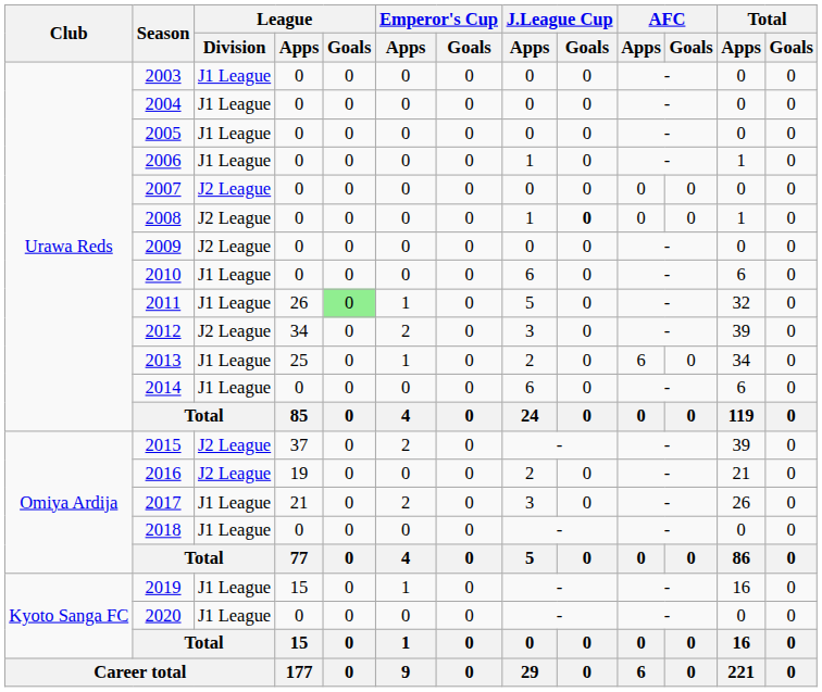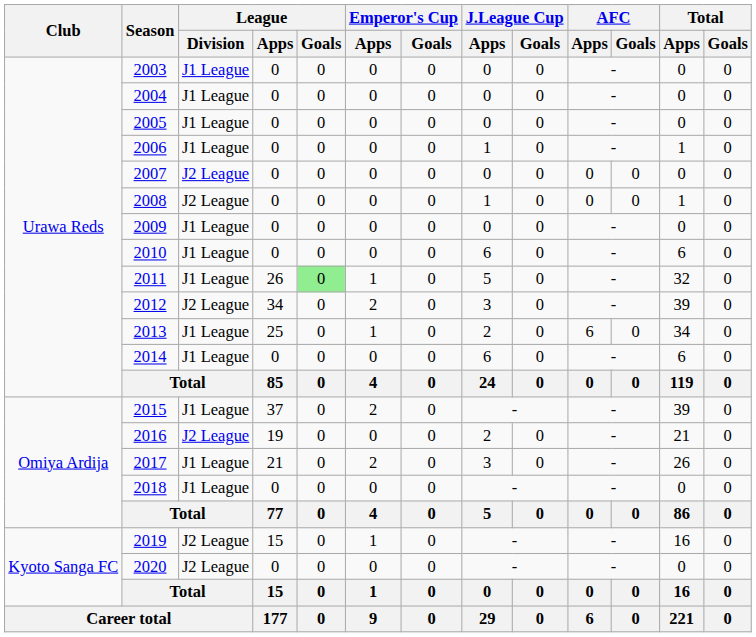 <table class="wikitable" style="text-align:center;">
 <tr>
 <th rowspan="2">Club</th>
 <th rowspan="2">Season</th>
 <th colspan="3">League</th>
 <th colspan="2"><a href='#'>Emperor's Cup</a></th>
 <th colspan="2"><a href='#'>J.League Cup</a></th>
 <th colspan="2"><a href='#'>AFC</a></th>
 <th colspan="2">Total</th>
 </tr>
 <tr>
 <th>Division</th>
 <th>Apps</th>
 <th>Goals</th>
 <th>Apps</th>
 <th>Goals</th>
 <th>Apps</th>
 <th>Goals</th>
 <th>Apps</th>
 <th>Goals</th>
 <th>Apps</th>
 <th>Goals</th>
 </tr>
 <tr>
 <td rowspan="13"><a href='#'>Urawa Reds</a></td>
 <td><a href='#'>2003</a></td>
 <td><a href='#'>J1 League</a></td>
 <td>0</td>
 <td>0</td>
 <td>0</td>
 <td>0</td>
 <td>0</td>
 <td>0</td>
 <td colspan="2">-</td>
 <td>0</td>
 <td>0</td>
 </tr>
 <tr>
 <td><a href='#'>2004</a></td>
 <td>J1 League</td>
 <td>0</td>
 <td>0</td>
 <td>0</td>
 <td>0</td>
 <td>0</td>
 <td>0</td>
 <td colspan="2">-</td>
 <td>0</td>
 <td>0</td>
 </tr>
 <tr>
 <td><a href='#'>2005</a></td>
 <td>J1 League</td>
 <td>0</td>
 <td>0</td>
 <td>0</td>
 <td>0</td>
 <td>0</td>
 <td>0</td>
 <td colspan="2">-</td>
 <td>0</td>
 <td>0</td>
 </tr>
 <tr>
 <td><a href='#'>2006</a></td>
 <td>J1 League</td>
 <td>0</td>
 <td>0</td>
 <td>0</td>
 <td>0</td>
 <td>1</td>
 <td>0</td>
 <td colspan="2">-</td>
 <td>1</td>
 <td>0</td>
 </tr>
 <tr>
 <td><a href='#'>2007</a></td>
 <td><a href='#'>J2 League</a></td>
 <td>0</td>
 <td>0</td>
 <td>0</td>
 <td>0</td>
 <td>0</td>
 <td>0</td>
 <td>0</td>
 <td>0</td>
 <td>0</td>
 <td>0</td>
 </tr>
 <tr>
 <td><a href='#'>2008</a></td>
 <td>J2 League</td>
 <td>0</td>
 <td>0</td>
 <td>0</td>
 <td>0</td>
 <td>1</td>
-<td><strong>0</strong></td>
+<td>0</td>
 <td>0</td>
 <td>0</td>
 <td>1</td>
 <td>0</td>
 </tr>
 <tr>
 <td><a href='#'>2009</a></td>
-<td>J2 League</td>
+<td>J1 League</td>
 <td>0</td>
 <td>0</td>
 <td>0</td>
 <td>0</td>
 <td>0</td>
 <td>0</td>
 <td colspan="2">-</td>
 <td>0</td>
 <td>0</td>
 </tr>
 <tr>
 <td><a href='#'>2010</a></td>
 <td>J1 League</td>
 <td>0</td>
 <td>0</td>
 <td>0</td>
 <td>0</td>
 <td>6</td>
 <td>0</td>
 <td colspan="2">-</td>
 <td>6</td>
 <td>0</td>
 </tr>
 <tr>
 <td><a href='#'>2011</a></td>
 <td>J1 League</td>
 <td>26</td>
 <td style="background: lightgreen;">0</td>
 <td>1</td>
 <td>0</td>
 <td>5</td>
 <td>0</td>
 <td colspan="2">-</td>
 <td>32</td>
 <td>0</td>
 </tr>
 <tr>
 <td><a href='#'>2012</a></td>
 <td>J2 League</td>
 <td>34</td>
 <td>0</td>
 <td>2</td>
 <td>0</td>
 <td>3</td>
 <td>0</td>
 <td colspan="2">-</td>
 <td>39</td>
 <td>0</td>
 </tr>
 <tr>
 <td><a href='#'>2013</a></td>
 <td>J1 League</td>
 <td>25</td>
 <td>0</td>
 <td>1</td>
 <td>0</td>
 <td>2</td>
 <td>0</td>
 <td>6</td>
 <td>0</td>
 <td>34</td>
 <td>0</td>
 </tr>
 <tr>
 <td><a href='#'>2014</a></td>
 <td>J1 League</td>
 <td>0</td>
 <td>0</td>
 <td>0</td>
 <td>0</td>
 <td>6</td>
 <td>0</td>
 <td colspan="2">-</td>
 <td>6</td>
 <td>0</td>
 </tr>
 <tr>
 <th colspan="2">Total</th>
 <th>85</th>
 <th>0</th>
 <th>4</th>
 <th>0</th>
 <th>24</th>
 <th>0</th>
 <th>0</th>
 <th>0</th>
 <th>119</th>
 <th>0</th>
 </tr>
 <tr>
 <td rowspan="5"><a href='#'>Omiya Ardija</a></td>
 <td><a href='#'>2015</a></td>
-<td><a href='#'>J2 League</a></td>
+<td>J1 League</td>
 <td>37</td>
 <td>0</td>
 <td>2</td>
 <td>0</td>
 <td colspan="2">-</td>
 <td colspan="2">-</td>
 <td>39</td>
 <td>0</td>
 </tr>
 <tr>
 <td><a href='#'>2016</a></td>
 <td><a href='#'>J2 League</a></td>
 <td>19</td>
 <td>0</td>
 <td>0</td>
 <td>0</td>
 <td>2</td>
 <td>0</td>
 <td colspan="2">-</td>
 <td>21</td>
 <td>0</td>
 </tr>
 <tr>
 <td><a href='#'>2017</a></td>
 <td>J1 League</td>
 <td>21</td>
 <td>0</td>
 <td>2</td>
 <td>0</td>
 <td>3</td>
 <td>0</td>
 <td colspan="2">-</td>
 <td>26</td>
 <td>0</td>
 </tr>
 <tr>
 <td><a href='#'>2018</a></td>
 <td>J1 League</td>
 <td>0</td>
 <td>0</td>
 <td>0</td>
 <td>0</td>
 <td colspan="2">-</td>
 <td colspan="2">-</td>
 <td>0</td>
 <td>0</td>
 </tr>
 <tr>
 <th colspan="2">Total</th>
 <th>77</th>
 <th>0</th>
 <th>4</th>
 <th>0</th>
 <th>5</th>
 <th>0</th>
 <th>0</th>
 <th>0</th>
 <th>86</th>
 <th>0</th>
 </tr>
 <tr>
 <td rowspan="3"><a href='#'>Kyoto Sanga FC</a></td>
 <td><a href='#'>2019</a></td>
-<td>J1 League</td>
+<td>J2 League</td>
 <td>15</td>
 <td>0</td>
 <td>1</td>
 <td>0</td>
 <td colspan="2">-</td>
 <td colspan="2">-</td>
 <td>16</td>
 <td>0</td>
 </tr>
 <tr>
 <td><a href='#'>2020</a></td>
-<td>J1 League</td>
+<td>J2 League</td>
 <td>0</td>
 <td>0</td>
 <td>0</td>
 <td>0</td>
 <td colspan="2">-</td>
 <td colspan="2">-</td>
 <td>0</td>
 <td>0</td>
 </tr>
 <tr>
 <th colspan="2">Total</th>
 <th>15</th>
 <th>0</th>
 <th>1</th>
 <th>0</th>
 <th>0</th>
 <th>0</th>
 <th>0</th>
 <th>0</th>
 <th>16</th>
 <th>0</th>
 </tr>
 <tr>
 <th colspan="3">Career total</th>
 <th>177</th>
 <th>0</th>
 <th>9</th>
 <th>0</th>
 <th>29</th>
 <th>0</th>
 <th>6</th>
 <th>0</th>
 <th>221</th>
 <th>0</th>
 </tr>
 </table>
